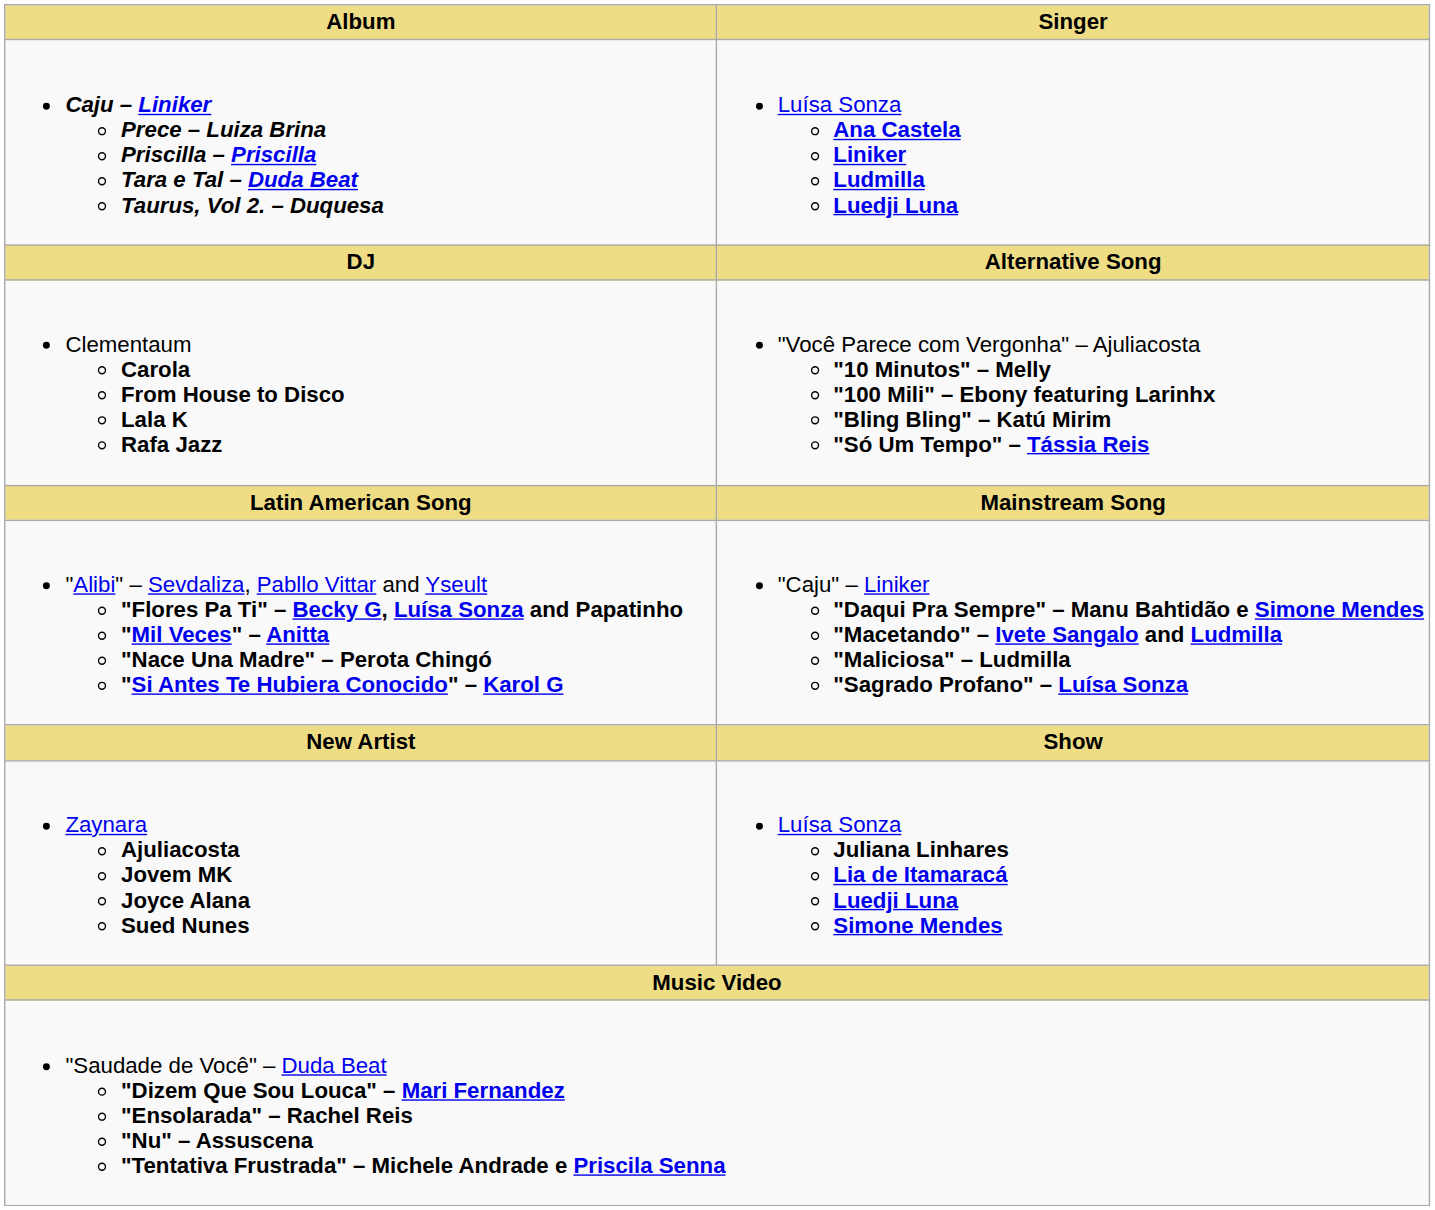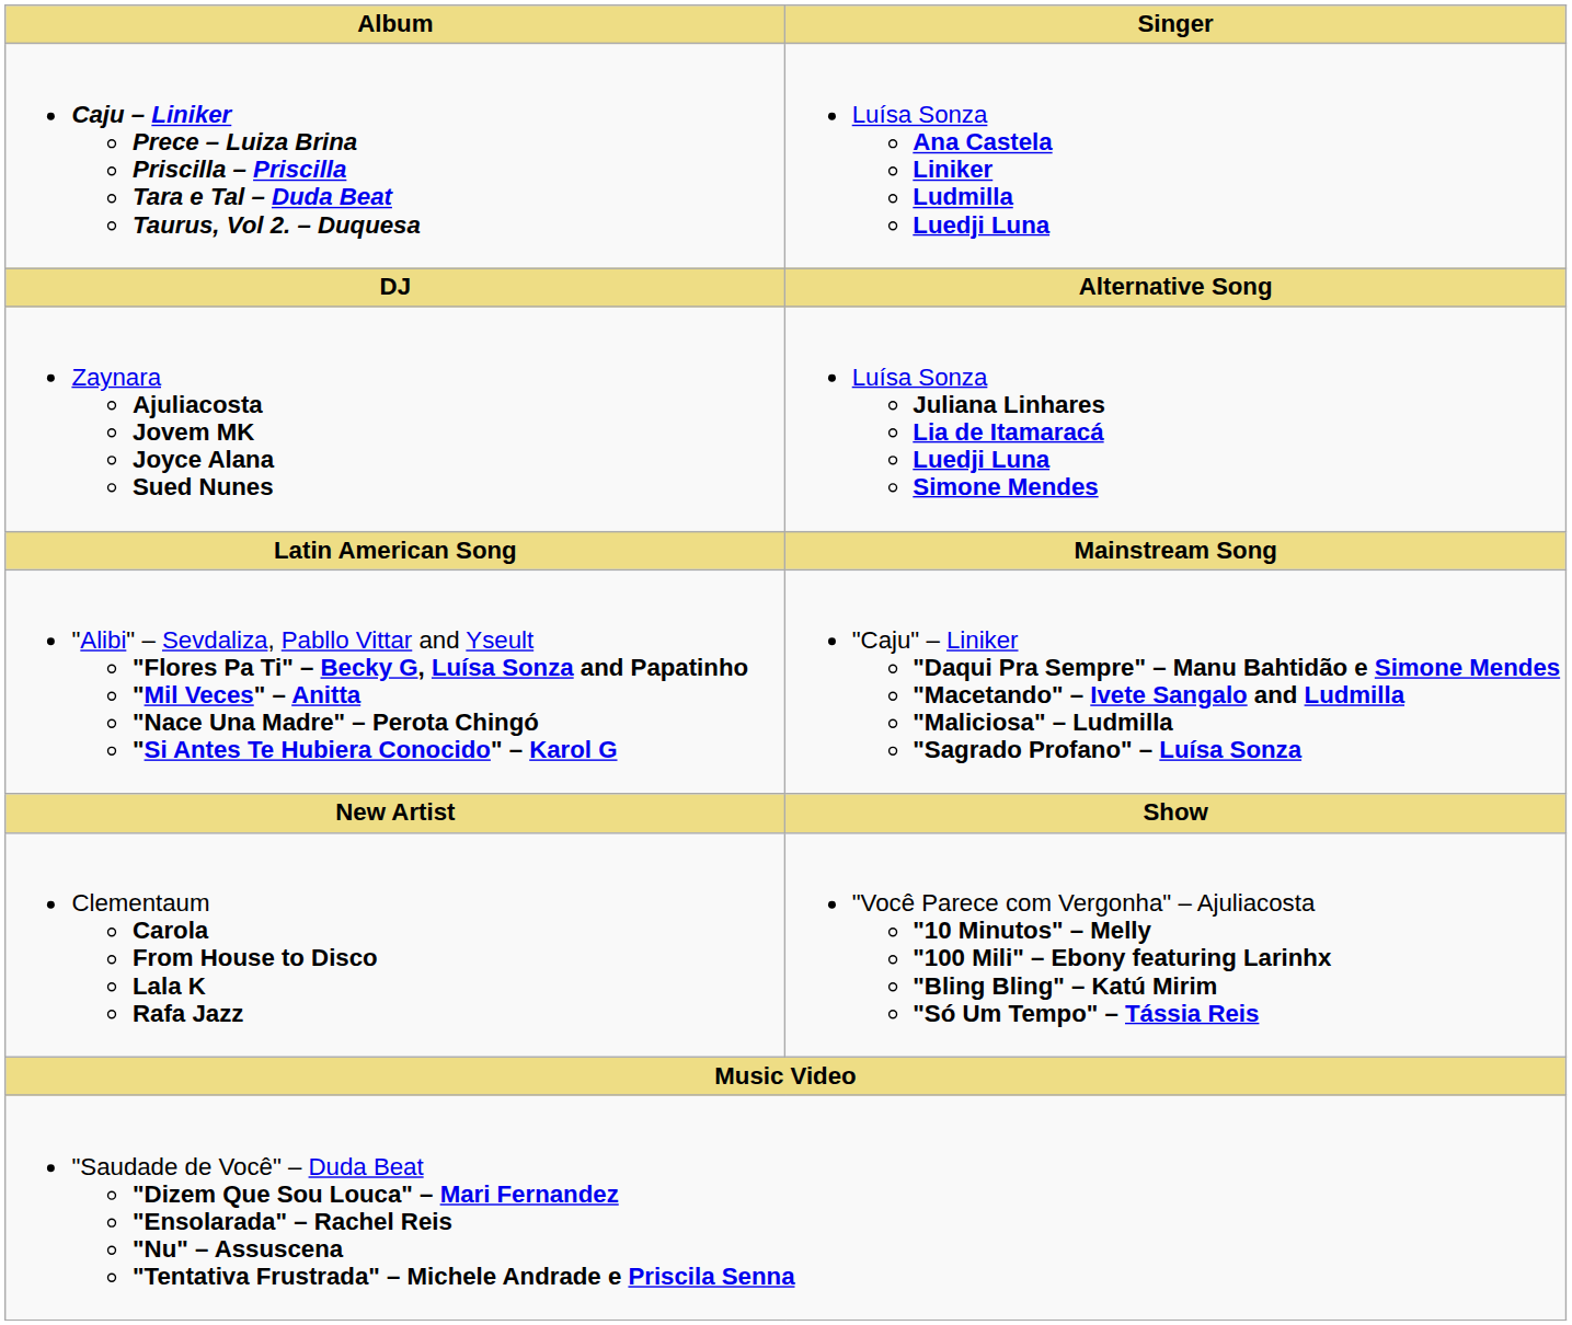 <table class="wikitable" style="width=">
 <tr>
 <th scope="col" style="background:#EEDD85; width:50%">Album</th>
 <th scope="col" style="background:#EEDD85; width:50%">Singer</th>
 </tr>
 <tr>
 <td style="vertical-align:top"><br><ul><li><strong><em>Caju<em> – <a href='#'>Liniker</a><strong><ul><li></em>Prece<em> – Luiza Brina</li><li></em>Priscilla<em> – <a href='#'>Priscilla</a></li><li></em>Tara e Tal<em> – <a href='#'>Duda Beat</a></li><li></em>Taurus, Vol 2.<em> – Duquesa</li></ul></li></ul></td>
 <td style="vertical-align:top"><br><ul><li></strong><a href='#'>Luísa Sonza</a><strong><ul><li><a href='#'>Ana Castela</a></li><li><a href='#'>Liniker</a></li><li><a href='#'>Ludmilla</a></li><li><a href='#'>Luedji Luna</a></li></ul></li></ul></td>
 </tr>
 <tr>
 <th scope="col" style="background:#EEDD85; width:50%">DJ</th>
 <th scope="col" style="background:#EEDD85; width:50%">Alternative Song</th>
 </tr>
 <tr>
-<td style="vertical-align:top"><br><ul><li></strong>Clementaum<strong><ul><li>Carola</li><li>From House to Disco</li><li>Lala K</li><li>Rafa Jazz</li></ul></li></ul></td>
-<td style="vertical-align:top"><br><ul><li></strong>"Você Parece com Vergonha" – Ajuliacosta<strong><ul><li>"10 Minutos" – Melly</li><li>"100 Mili" – Ebony featuring Larinhx</li><li>"Bling Bling" – Katú Mirim</li><li>"Só Um Tempo" – <a href='#'>Tássia Reis</a></li></ul></li></ul></td>
+<td style="vertical-align:top"><br><ul><li></strong><a href='#'>Zaynara</a><strong><ul><li>Ajuliacosta</li><li>Jovem MK</li><li>Joyce Alana</li><li>Sued Nunes</li></ul></li></ul></td>
+<td style="vertical-align:top"><br><ul><li></strong><a href='#'>Luísa Sonza</a><strong><ul><li>Juliana Linhares</li><li><a href='#'>Lia de Itamaracá</a></li><li><a href='#'>Luedji Luna</a></li><li><a href='#'>Simone Mendes</a></li></ul></li></ul></td>
 </tr>
 <tr>
 <th scope="col" style="background:#EEDD85; width:50%">Latin American Song</th>
 <th scope="col" style="background:#EEDD85; width:50%">Mainstream Song</th>
 </tr>
 <tr>
 <td style="vertical-align:top"><br><ul><li></strong>"<a href='#'>Alibi</a>" – <a href='#'>Sevdaliza</a>, <a href='#'>Pabllo Vittar</a> and <a href='#'>Yseult</a><strong><ul><li>"Flores Pa Ti" – <a href='#'>Becky G</a>, <a href='#'>Luísa Sonza</a> and Papatinho</li><li>"<a href='#'>Mil Veces</a>" – <a href='#'>Anitta</a></li><li>"Nace Una Madre" – Perota Chingó</li><li>"<a href='#'>Si Antes Te Hubiera Conocido</a>" – <a href='#'>Karol G</a></li></ul></li></ul></td>
 <td style="vertical-align:top"><br><ul><li></strong>"Caju" – <a href='#'>Liniker</a><strong><ul><li>"Daqui Pra Sempre" – Manu Bahtidão e <a href='#'>Simone Mendes</a></li><li>"Macetando" – <a href='#'>Ivete Sangalo</a> and <a href='#'>Ludmilla</a></li><li>"Maliciosa" – Ludmilla</li><li>"Sagrado Profano" – <a href='#'>Luísa Sonza</a></li></ul></li></ul></td>
 </tr>
 <tr>
 <th scope="col" style="background:#EEDD85; width:50%">New Artist</th>
 <th scope="col" style="background:#EEDD85; width:50%">Show</th>
 </tr>
 <tr>
-<td style="vertical-align:top"><br><ul><li></strong><a href='#'>Zaynara</a><strong><ul><li>Ajuliacosta</li><li>Jovem MK</li><li>Joyce Alana</li><li>Sued Nunes</li></ul></li></ul></td>
-<td style="vertical-align:top"><br><ul><li></strong><a href='#'>Luísa Sonza</a><strong><ul><li>Juliana Linhares</li><li><a href='#'>Lia de Itamaracá</a></li><li><a href='#'>Luedji Luna</a></li><li><a href='#'>Simone Mendes</a></li></ul></li></ul></td>
+<td style="vertical-align:top"><br><ul><li></strong>Clementaum<strong><ul><li>Carola</li><li>From House to Disco</li><li>Lala K</li><li>Rafa Jazz</li></ul></li></ul></td>
+<td style="vertical-align:top"><br><ul><li></strong>"Você Parece com Vergonha" – Ajuliacosta<strong><ul><li>"10 Minutos" – Melly</li><li>"100 Mili" – Ebony featuring Larinhx</li><li>"Bling Bling" – Katú Mirim</li><li>"Só Um Tempo" – <a href='#'>Tássia Reis</a></li></ul></li></ul></td>
 </tr>
 <tr>
 <th colspan="2" scope="col" style="background:#EEDD85; width:50%">Music Video</th>
 </tr>
 <tr>
 <td colspan="2" style="vertical-align:top"><br><ul><li></strong>"Saudade de Você" – <a href='#'>Duda Beat</a><strong><ul><li>"Dizem Que Sou Louca" – <a href='#'>Mari Fernandez</a></li><li>"Ensolarada" – Rachel Reis</li><li>"Nu" – Assuscena</li><li>"Tentativa Frustrada" – Michele Andrade e <a href='#'>Priscila Senna</a></li></ul></li></ul></td>
 </tr>
 </table>
